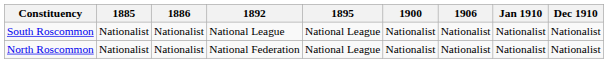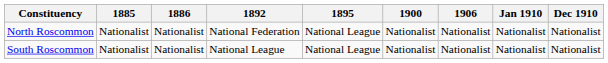 <table class="wikitable sortable">
 <tr>
 <th>Constituency</th>
 <th>1885</th>
 <th>1886</th>
 <th>1892</th>
 <th>1895</th>
 <th>1900</th>
 <th>1906</th>
 <th>Jan 1910</th>
 <th>Dec 1910</th>
 </tr>
 <tr>
+<td><a href='#'>North Roscommon</a></td>
+<td bgcolor=>Nationalist</td>
+<td bgcolor=>Nationalist</td>
+<td bgcolor=>National Federation</td>
+<td bgcolor=>National League</td>
+<td bgcolor=>Nationalist</td>
+<td bgcolor=>Nationalist</td>
+<td bgcolor=>Nationalist</td>
+<td bgcolor=>Nationalist</td>
+</tr>
+<tr>
 <td><a href='#'>South Roscommon</a></td>
 <td bgcolor=>Nationalist</td>
 <td bgcolor=>Nationalist</td>
 <td bgcolor=>National League</td>
 <td bgcolor=>National League</td>
 <td bgcolor=>Nationalist</td>
 <td bgcolor=>Nationalist</td>
 <td bgcolor=>Nationalist</td>
 <td bgcolor=>Nationalist</td>
 </tr>
-<tr>
-<td><a href='#'>North Roscommon</a></td>
-<td bgcolor=>Nationalist</td>
-<td bgcolor=>Nationalist</td>
-<td bgcolor=>National Federation</td>
-<td bgcolor=>National League</td>
-<td bgcolor=>Nationalist</td>
-<td bgcolor=>Nationalist</td>
-<td bgcolor=>Nationalist</td>
-<td bgcolor=>Nationalist</td>
-</tr>
 </table>
